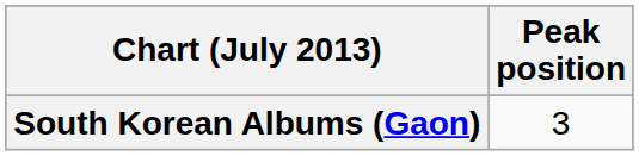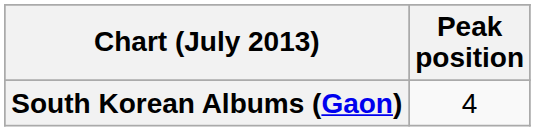 <table class="wikitable plainrowheaders" style="text-align:center">
 <tr>
 <th scope="col">Chart (July 2013)</th>
 <th scope="col">Peak<br>position</th>
 </tr>
 <tr>
 <th scope="row">South Korean Albums (<a href='#'>Gaon</a>)</th>
-<td>3</td>
+<td>4</td>
 </tr>
 </table>
